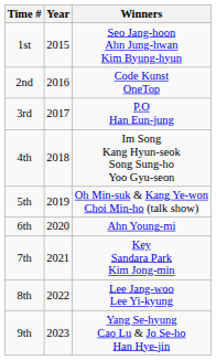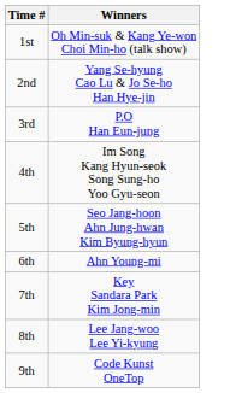 <table class="wikitable sortable" style="text-align:center">
 <tr>
 <th>Time #</th>
-<th>Year</th>
 <th>Winners</th>
 </tr>
 <tr>
 <td>1st</td>
-<td>2015</td>
-<td><a href='#'>Seo Jang-hoon</a><br><a href='#'>Ahn Jung-hwan</a><br><a href='#'>Kim Byung-hyun</a></td>
+<td><a href='#'>Oh Min-suk</a> & <a href='#'>Kang Ye-won</a><br><a href='#'>Choi Min-ho</a> (talk show)</td>
 </tr>
 <tr>
 <td>2nd</td>
-<td>2016</td>
-<td><a href='#'>Code Kunst</a><br><a href='#'>OneTop</a></td>
+<td><a href='#'>Yang Se-hyung</a><br><a href='#'>Cao Lu</a> & <a href='#'>Jo Se-ho</a><br><a href='#'>Han Hye-jin</a></td>
 </tr>
 <tr>
 <td>3rd</td>
-<td>2017</td>
 <td><a href='#'>P.O</a><br><a href='#'>Han Eun-jung</a></td>
 </tr>
 <tr>
 <td>4th</td>
-<td>2018</td>
 <td>Im Song <br>Kang Hyun-seok <br>Song Sung-ho <br>Yoo Gyu-seon </td>
 </tr>
 <tr>
 <td>5th</td>
-<td>2019</td>
-<td><a href='#'>Oh Min-suk</a> & <a href='#'>Kang Ye-won</a><br><a href='#'>Choi Min-ho</a> (talk show)</td>
+<td><a href='#'>Seo Jang-hoon</a><br><a href='#'>Ahn Jung-hwan</a><br><a href='#'>Kim Byung-hyun</a></td>
 </tr>
 <tr>
 <td>6th</td>
-<td>2020</td>
 <td><a href='#'>Ahn Young-mi</a></td>
 </tr>
 <tr>
 <td>7th</td>
-<td>2021</td>
 <td><a href='#'>Key</a><br><a href='#'>Sandara Park</a><br><a href='#'>Kim Jong-min</a></td>
 </tr>
 <tr>
 <td>8th</td>
-<td>2022</td>
 <td><a href='#'>Lee Jang-woo</a><br><a href='#'>Lee Yi-kyung</a></td>
 </tr>
 <tr>
 <td>9th</td>
-<td>2023</td>
-<td><a href='#'>Yang Se-hyung</a><br><a href='#'>Cao Lu</a> & <a href='#'>Jo Se-ho</a><br><a href='#'>Han Hye-jin</a></td>
+<td><a href='#'>Code Kunst</a><br><a href='#'>OneTop</a></td>
 </tr>
 </table>
